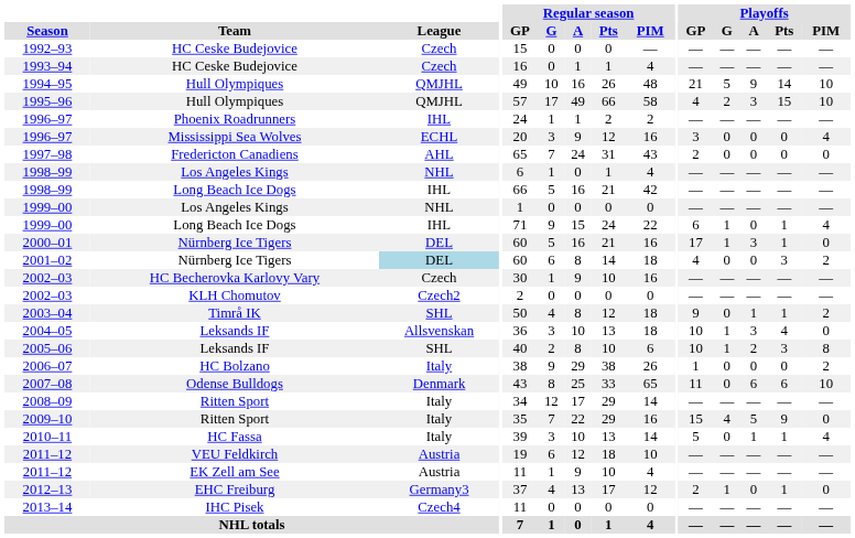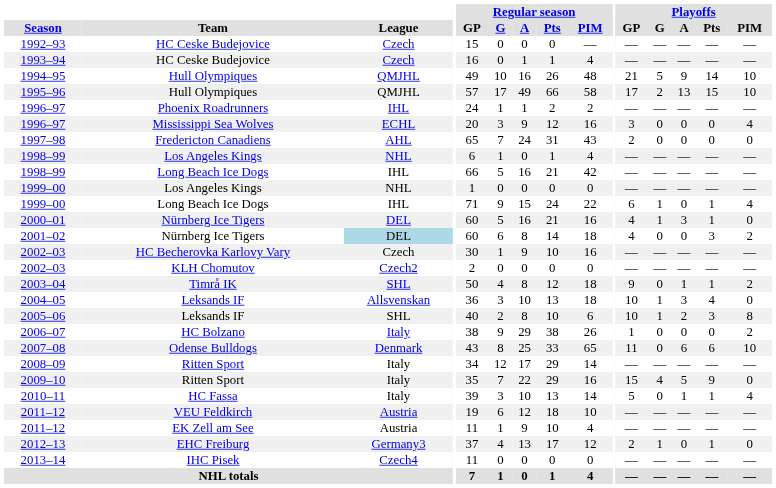 <table border="0" cellpadding="1" cellspacing="0" style="text-align:center; width:60em">
 <tr bgcolor="#e0e0e0">
 <th colspan="3" bgcolor="#ffffff"></th>
 <th rowspan="99" bgcolor="#ffffff"></th>
 <th colspan="5"><a href='#'>Regular season</a></th>
 <th rowspan="99" bgcolor="#ffffff"></th>
 <th colspan="5"><a href='#'>Playoffs</a></th>
 </tr>
 <tr bgcolor="#e0e0e0">
 <th><a href='#'>Season</a></th>
 <th>Team</th>
 <th>League</th>
 <th>GP</th>
 <th><a href='#'>G</a></th>
 <th><a href='#'>A</a></th>
 <th><a href='#'>Pts</a></th>
 <th><a href='#'>PIM</a></th>
 <th>GP</th>
 <th>G</th>
 <th>A</th>
 <th>Pts</th>
 <th>PIM</th>
 </tr>
 <tr>
 <td><a href='#'>1992–93</a></td>
 <td><a href='#'>HC Ceske Budejovice</a></td>
 <td><a href='#'>Czech</a></td>
 <td>15</td>
 <td>0</td>
 <td>0</td>
 <td>0</td>
 <td>—</td>
 <td>—</td>
 <td>—</td>
 <td>—</td>
 <td>—</td>
 <td>—</td>
 </tr>
 <tr bgcolor="#f0f0f0">
 <td><a href='#'>1993–94</a></td>
 <td>HC Ceske Budejovice</td>
 <td><a href='#'>Czech</a></td>
 <td>16</td>
 <td>0</td>
 <td>1</td>
 <td>1</td>
 <td>4</td>
 <td>—</td>
 <td>—</td>
 <td>—</td>
 <td>—</td>
 <td>—</td>
 </tr>
 <tr>
 <td><a href='#'>1994–95</a></td>
 <td><a href='#'>Hull Olympiques</a></td>
 <td><a href='#'>QMJHL</a></td>
 <td>49</td>
 <td>10</td>
 <td>16</td>
 <td>26</td>
 <td>48</td>
 <td>21</td>
 <td>5</td>
 <td>9</td>
 <td>14</td>
 <td>10</td>
 </tr>
 <tr bgcolor="#f0f0f0">
 <td><a href='#'>1995–96</a></td>
 <td>Hull Olympiques</td>
 <td>QMJHL</td>
 <td>57</td>
 <td>17</td>
 <td>49</td>
 <td>66</td>
 <td>58</td>
-<td>4</td>
+<td>17</td>
 <td>2</td>
-<td>3</td>
+<td>13</td>
 <td>15</td>
 <td>10</td>
 </tr>
 <tr>
 <td><a href='#'>1996–97</a></td>
 <td><a href='#'>Phoenix Roadrunners</a></td>
 <td><a href='#'>IHL</a></td>
 <td>24</td>
 <td>1</td>
 <td>1</td>
 <td>2</td>
 <td>2</td>
 <td>—</td>
 <td>—</td>
 <td>—</td>
 <td>—</td>
 <td>—</td>
 </tr>
 <tr bgcolor="#f0f0f0">
 <td><a href='#'>1996–97</a></td>
 <td><a href='#'>Mississippi Sea Wolves</a></td>
 <td><a href='#'>ECHL</a></td>
 <td>20</td>
 <td>3</td>
 <td>9</td>
 <td>12</td>
 <td>16</td>
 <td>3</td>
 <td>0</td>
 <td>0</td>
 <td>0</td>
 <td>4</td>
 </tr>
 <tr>
 <td><a href='#'>1997–98</a></td>
 <td><a href='#'>Fredericton Canadiens</a></td>
 <td><a href='#'>AHL</a></td>
 <td>65</td>
 <td>7</td>
 <td>24</td>
 <td>31</td>
 <td>43</td>
 <td>2</td>
 <td>0</td>
 <td>0</td>
 <td>0</td>
 <td>0</td>
 </tr>
 <tr bgcolor="#f0f0f0">
 <td><a href='#'>1998–99</a></td>
 <td><a href='#'>Los Angeles Kings</a></td>
 <td><a href='#'>NHL</a></td>
 <td>6</td>
 <td>1</td>
 <td>0</td>
 <td>1</td>
 <td>4</td>
 <td>—</td>
 <td>—</td>
 <td>—</td>
 <td>—</td>
 <td>—</td>
 </tr>
 <tr>
 <td><a href='#'>1998–99</a></td>
 <td><a href='#'>Long Beach Ice Dogs</a></td>
 <td>IHL</td>
 <td>66</td>
 <td>5</td>
 <td>16</td>
 <td>21</td>
 <td>42</td>
 <td>—</td>
 <td>—</td>
 <td>—</td>
 <td>—</td>
 <td>—</td>
 </tr>
 <tr bgcolor="#f0f0f0">
 <td><a href='#'>1999–00</a></td>
 <td>Los Angeles Kings</td>
 <td>NHL</td>
 <td>1</td>
 <td>0</td>
 <td>0</td>
 <td>0</td>
 <td>0</td>
 <td>—</td>
 <td>—</td>
 <td>—</td>
 <td>—</td>
 <td>—</td>
 </tr>
 <tr>
 <td><a href='#'>1999–00</a></td>
 <td>Long Beach Ice Dogs</td>
 <td>IHL</td>
 <td>71</td>
 <td>9</td>
 <td>15</td>
 <td>24</td>
 <td>22</td>
 <td>6</td>
 <td>1</td>
 <td>0</td>
 <td>1</td>
 <td>4</td>
 </tr>
 <tr bgcolor="#f0f0f0">
 <td><a href='#'>2000–01</a></td>
 <td><a href='#'>Nürnberg Ice Tigers</a></td>
 <td><a href='#'>DEL</a></td>
 <td>60</td>
 <td>5</td>
 <td>16</td>
 <td>21</td>
 <td>16</td>
-<td>17</td>
+<td>4</td>
 <td>1</td>
 <td>3</td>
 <td>1</td>
 <td>0</td>
 </tr>
 <tr>
 <td><a href='#'>2001–02</a></td>
 <td>Nürnberg Ice Tigers</td>
 <td style="background: lightblue;">DEL</td>
 <td>60</td>
 <td>6</td>
 <td>8</td>
 <td>14</td>
 <td>18</td>
 <td>4</td>
 <td>0</td>
 <td>0</td>
 <td>3</td>
 <td>2</td>
 </tr>
 <tr bgcolor="#f0f0f0">
 <td><a href='#'>2002–03</a></td>
 <td><a href='#'>HC Becherovka Karlovy Vary</a></td>
 <td>Czech</td>
 <td>30</td>
 <td>1</td>
 <td>9</td>
 <td>10</td>
 <td>16</td>
 <td>—</td>
 <td>—</td>
 <td>—</td>
 <td>—</td>
 <td>—</td>
 </tr>
 <tr>
 <td><a href='#'>2002–03</a></td>
 <td><a href='#'>KLH Chomutov</a></td>
 <td><a href='#'>Czech2</a></td>
 <td>2</td>
 <td>0</td>
 <td>0</td>
 <td>0</td>
 <td>0</td>
 <td>—</td>
 <td>—</td>
 <td>—</td>
 <td>—</td>
 <td>—</td>
 </tr>
 <tr bgcolor="#f0f0f0">
 <td><a href='#'>2003–04</a></td>
 <td><a href='#'>Timrå IK</a></td>
 <td><a href='#'>SHL</a></td>
 <td>50</td>
 <td>4</td>
 <td>8</td>
 <td>12</td>
 <td>18</td>
 <td>9</td>
 <td>0</td>
 <td>1</td>
 <td>1</td>
 <td>2</td>
 </tr>
 <tr>
 <td><a href='#'>2004–05</a></td>
 <td><a href='#'>Leksands IF</a></td>
 <td><a href='#'>Allsvenskan</a></td>
 <td>36</td>
 <td>3</td>
 <td>10</td>
 <td>13</td>
 <td>18</td>
 <td>10</td>
 <td>1</td>
 <td>3</td>
 <td>4</td>
 <td>0</td>
 </tr>
 <tr bgcolor="#f0f0f0">
 <td><a href='#'>2005–06</a></td>
 <td>Leksands IF</td>
 <td>SHL</td>
 <td>40</td>
 <td>2</td>
 <td>8</td>
 <td>10</td>
 <td>6</td>
 <td>10</td>
 <td>1</td>
 <td>2</td>
 <td>3</td>
 <td>8</td>
 </tr>
 <tr>
 <td><a href='#'>2006–07</a></td>
 <td><a href='#'>HC Bolzano</a></td>
 <td><a href='#'>Italy</a></td>
 <td>38</td>
 <td>9</td>
 <td>29</td>
 <td>38</td>
 <td>26</td>
 <td>1</td>
 <td>0</td>
 <td>0</td>
 <td>0</td>
 <td>2</td>
 </tr>
 <tr bgcolor="#f0f0f0">
 <td><a href='#'>2007–08</a></td>
 <td><a href='#'>Odense Bulldogs</a></td>
 <td><a href='#'>Denmark</a></td>
 <td>43</td>
 <td>8</td>
 <td>25</td>
 <td>33</td>
 <td>65</td>
 <td>11</td>
 <td>0</td>
 <td>6</td>
 <td>6</td>
 <td>10</td>
 </tr>
 <tr>
 <td><a href='#'>2008–09</a></td>
 <td><a href='#'>Ritten Sport</a></td>
 <td>Italy</td>
 <td>34</td>
 <td>12</td>
 <td>17</td>
 <td>29</td>
 <td>14</td>
 <td>—</td>
 <td>—</td>
 <td>—</td>
 <td>—</td>
 <td>—</td>
 </tr>
 <tr bgcolor="#f0f0f0">
 <td><a href='#'>2009–10</a></td>
 <td>Ritten Sport</td>
 <td>Italy</td>
 <td>35</td>
 <td>7</td>
 <td>22</td>
 <td>29</td>
 <td>16</td>
 <td>15</td>
 <td>4</td>
 <td>5</td>
 <td>9</td>
 <td>0</td>
 </tr>
 <tr>
 <td><a href='#'>2010–11</a></td>
 <td><a href='#'>HC Fassa</a></td>
 <td>Italy</td>
 <td>39</td>
 <td>3</td>
 <td>10</td>
 <td>13</td>
 <td>14</td>
 <td>5</td>
 <td>0</td>
 <td>1</td>
 <td>1</td>
 <td>4</td>
 </tr>
 <tr bgcolor="#f0f0f0">
 <td><a href='#'>2011–12</a></td>
 <td><a href='#'>VEU Feldkirch</a></td>
 <td><a href='#'>Austria</a></td>
 <td>19</td>
 <td>6</td>
 <td>12</td>
 <td>18</td>
 <td>10</td>
 <td>—</td>
 <td>—</td>
 <td>—</td>
 <td>—</td>
 <td>—</td>
 </tr>
 <tr>
 <td><a href='#'>2011–12</a></td>
 <td><a href='#'>EK Zell am See</a></td>
 <td>Austria</td>
 <td>11</td>
 <td>1</td>
 <td>9</td>
 <td>10</td>
 <td>4</td>
 <td>—</td>
 <td>—</td>
 <td>—</td>
 <td>—</td>
 <td>—</td>
 </tr>
 <tr bgcolor="#f0f0f0">
 <td><a href='#'>2012–13</a></td>
 <td><a href='#'>EHC Freiburg</a></td>
 <td><a href='#'>Germany3</a></td>
 <td>37</td>
 <td>4</td>
 <td>13</td>
 <td>17</td>
 <td>12</td>
 <td>2</td>
 <td>1</td>
 <td>0</td>
 <td>1</td>
 <td>0</td>
 </tr>
 <tr>
 <td><a href='#'>2013–14</a></td>
 <td><a href='#'>IHC Pisek</a></td>
 <td><a href='#'>Czech4</a></td>
 <td>11</td>
 <td>0</td>
 <td>0</td>
 <td>0</td>
 <td>0</td>
 <td>—</td>
 <td>—</td>
 <td>—</td>
 <td>—</td>
 <td>—</td>
 </tr>
 <tr>
 </tr>
 <tr ALIGN="center" bgcolor="#e0e0e0">
 <th colspan="3">NHL totals</th>
 <th ALIGN="center">7</th>
 <th ALIGN="center">1</th>
 <th ALIGN="center">0</th>
 <th ALIGN="center">1</th>
 <th ALIGN="center">4</th>
 <th ALIGN="center">—</th>
 <th ALIGN="center">—</th>
 <th ALIGN="center">—</th>
 <th ALIGN="center">—</th>
 <th ALIGN="center">—</th>
 </tr>
 </table>
